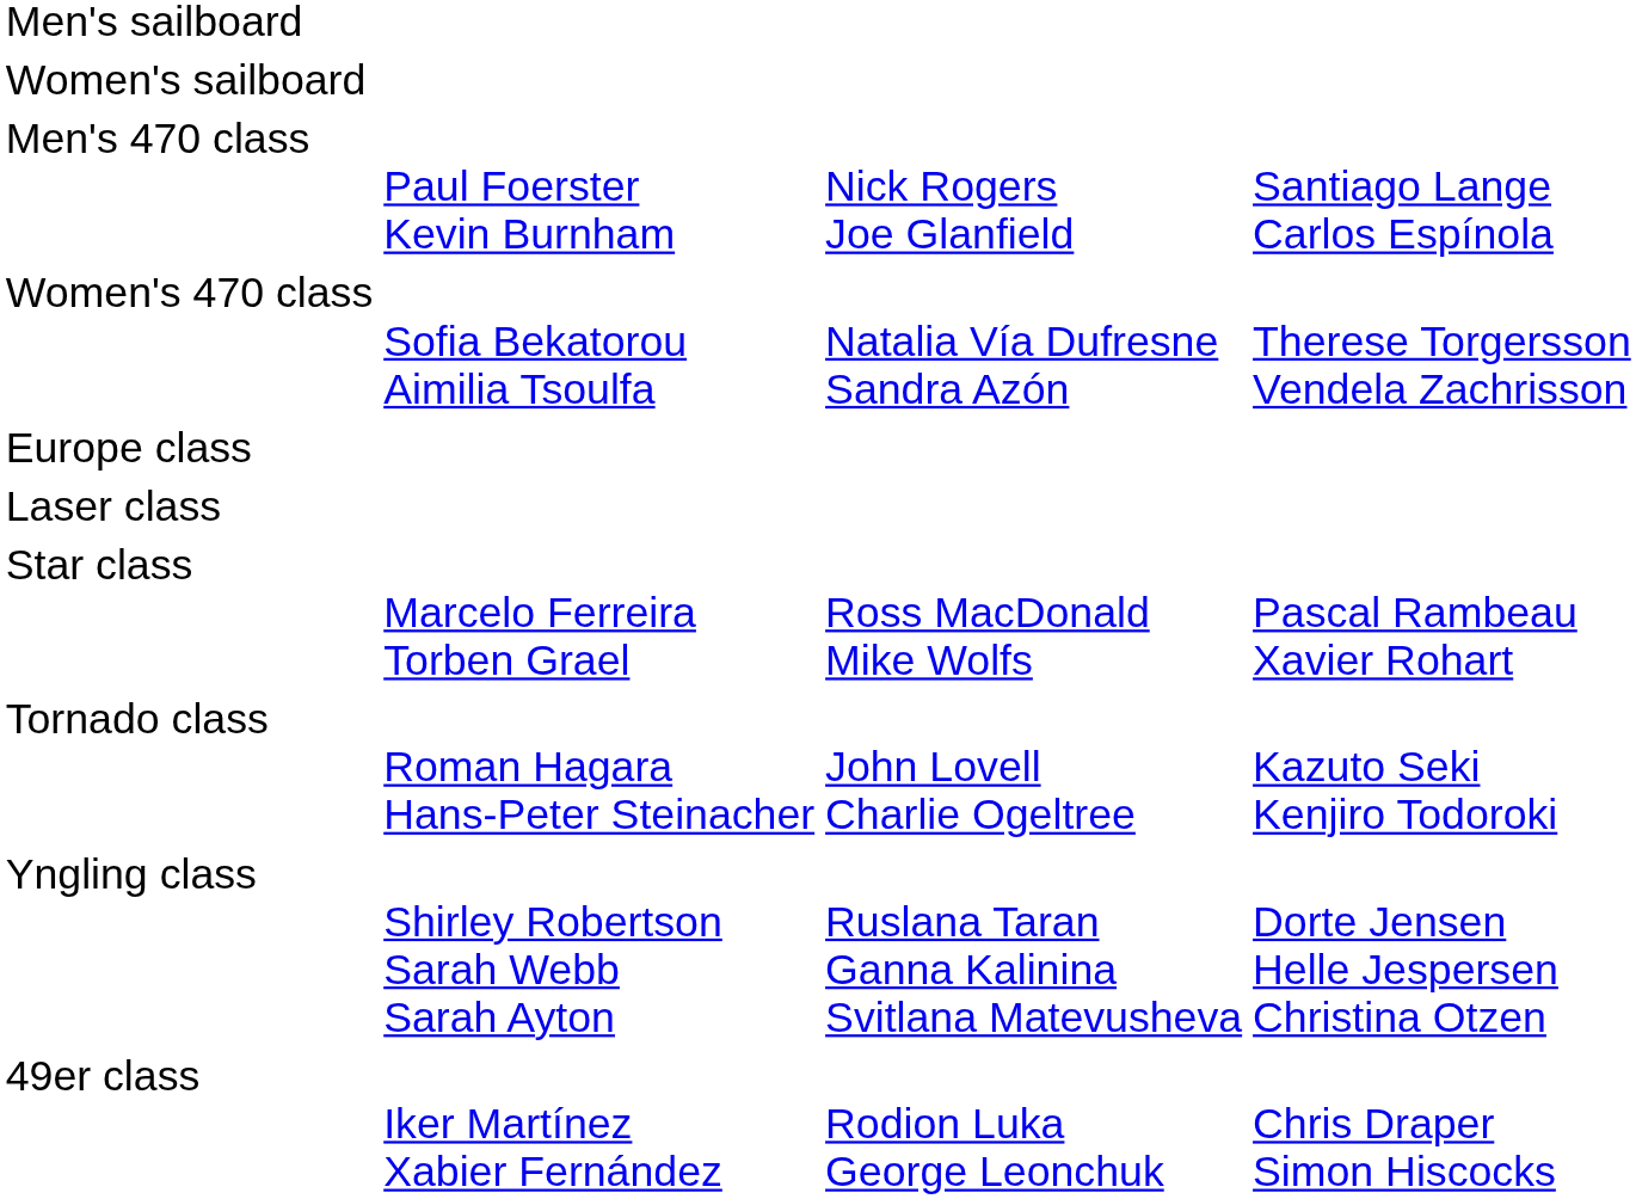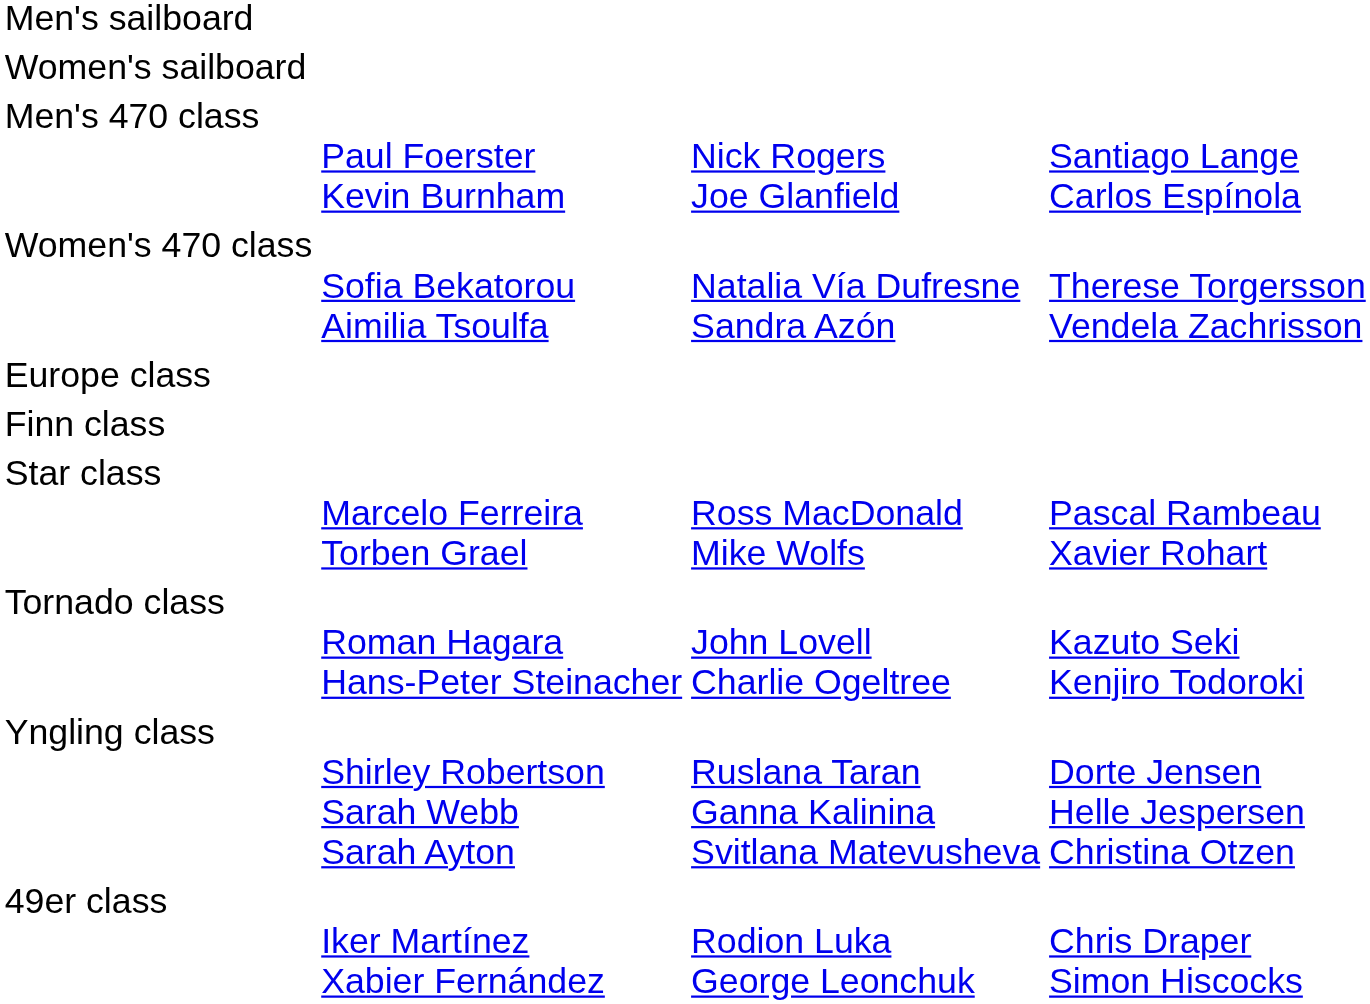 <table>
 <tr>
 <td>Men's sailboard<br></td>
 <td></td>
 <td></td>
 <td></td>
 </tr>
 <tr>
 <td>Women's sailboard<br></td>
 <td></td>
 <td></td>
 <td></td>
 </tr>
 <tr valign="top">
 <td>Men's 470 class<br></td>
 <td><br><a href='#'>Paul Foerster</a><br><a href='#'>Kevin Burnham</a></td>
 <td><br><a href='#'>Nick Rogers</a><br><a href='#'>Joe Glanfield</a></td>
 <td><br><a href='#'>Santiago Lange</a><br><a href='#'>Carlos Espínola</a></td>
 </tr>
 <tr valign="top">
 <td>Women's 470 class<br></td>
 <td><br><a href='#'>Sofia Bekatorou</a><br><a href='#'>Aimilia Tsoulfa</a></td>
 <td><br><a href='#'>Natalia Vía Dufresne</a><br><a href='#'>Sandra Azón</a></td>
 <td valign="top"><br><a href='#'>Therese Torgersson</a><br><a href='#'>Vendela Zachrisson</a></td>
 </tr>
 <tr>
 <td>Europe class<br></td>
 <td></td>
 <td></td>
 <td></td>
 </tr>
 <tr>
-<td>Laser class<br></td>
+<td>Finn class<br></td>
 <td></td>
 <td></td>
 <td></td>
 </tr>
 <tr valign="top">
 <td>Star class<br></td>
 <td><br><a href='#'>Marcelo Ferreira</a><br><a href='#'>Torben Grael</a></td>
 <td><br><a href='#'>Ross MacDonald</a><br><a href='#'>Mike Wolfs</a></td>
 <td><br><a href='#'>Pascal Rambeau</a><br><a href='#'>Xavier Rohart</a></td>
 </tr>
 <tr valign="top">
 <td>Tornado class<br></td>
 <td><br><a href='#'>Roman Hagara</a><br><a href='#'>Hans-Peter Steinacher</a></td>
 <td><br><a href='#'>John Lovell</a><br><a href='#'>Charlie Ogeltree</a></td>
 <td><br><a href='#'>Kazuto Seki</a><br><a href='#'>Kenjiro Todoroki</a></td>
 </tr>
 <tr valign="top">
 <td>Yngling class<br></td>
 <td><br><a href='#'>Shirley Robertson</a><br><a href='#'>Sarah Webb</a><br><a href='#'>Sarah Ayton</a></td>
 <td><br><a href='#'>Ruslana Taran</a><br><a href='#'>Ganna Kalinina</a><br><a href='#'>Svitlana Matevusheva</a></td>
 <td><br><a href='#'>Dorte Jensen</a><br><a href='#'>Helle Jespersen</a><br><a href='#'>Christina Otzen</a></td>
 </tr>
 <tr valign="top">
 <td>49er class<br></td>
 <td><br><a href='#'>Iker Martínez</a><br><a href='#'>Xabier Fernández</a></td>
 <td><br><a href='#'>Rodion Luka</a><br><a href='#'>George Leonchuk</a></td>
 <td><br><a href='#'>Chris Draper</a><br><a href='#'>Simon Hiscocks</a></td>
 </tr>
 </table>
